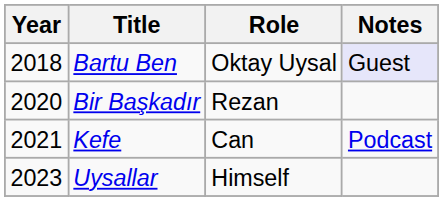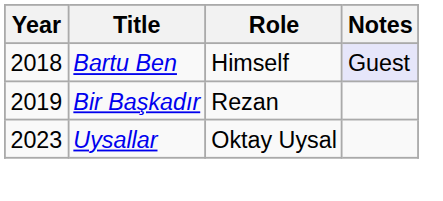 <table class="wikitable" style="font-size: 80%;">
 <tr>
 <th>Year</th>
 <th>Title</th>
 <th>Role</th>
 <th>Notes</th>
 </tr>
 <tr>
 <td>2018</td>
 <td><em><a href='#'>Bartu Ben</a></em></td>
-<td>Oktay Uysal</td>
+<td>Himself</td>
 <td style="background: lavender;">Guest</td>
 </tr>
 <tr>
-<td>2020</td>
+<td>2019</td>
 <td><em><a href='#'>Bir Başkadır</a></em></td>
 <td>Rezan</td>
 <td></td>
 </tr>
 <tr>
-<td>2021</td>
-<td><a href='#'><em>Kefe</em></a></td>
-<td>Can</td>
-<td><a href='#'>Podcast</a></td>
-</tr>
-<tr>
 <td>2023</td>
 <td><em><a href='#'>Uysallar</a></em></td>
-<td>Himself</td>
+<td>Oktay Uysal</td>
 <td></td>
 </tr>
 </table>
